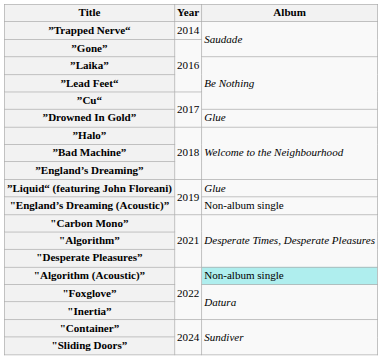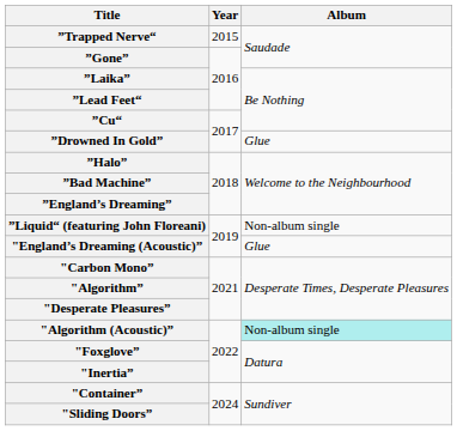 <table class="wikitable plainrowheaders">
 <tr>
 <th>Title</th>
 <th>Year</th>
 <th>Album</th>
 </tr>
 <tr>
 <th scope="row">”Trapped Nerve“</th>
-<td>2014</td>
+<td>2015</td>
 <td rowspan="2"><em>Saudade</em></td>
 </tr>
 <tr>
 <th scope="row">”Gone”</th>
 <td rowspan="3">2016</td>
 </tr>
 <tr>
 <th scope="row">”Laika”</th>
 <td rowspan="3"><em>Be Nothing</em></td>
 </tr>
 <tr>
 <th scope="row">”Lead Feet“</th>
 </tr>
 <tr>
 <th scope="row">”Cu“</th>
 <td rowspan="2">2017</td>
 </tr>
 <tr>
 <th scope="row">”Drowned In Gold”</th>
 <td><em>Glue</em></td>
 </tr>
 <tr>
 <th scope="row">”Halo”</th>
 <td rowspan="3">2018</td>
 <td rowspan="3"><em>Welcome to the Neighbourhood</em></td>
 </tr>
 <tr>
 <th scope="row">”Bad Machine”</th>
 </tr>
 <tr>
 <th scope="row">”England’s Dreaming”</th>
 </tr>
 <tr>
 <th scope="row">”Liquid“ (featuring John Floreani)</th>
 <td rowspan="2">2019</td>
-<td><em>Glue</em></td>
+<td>Non-album single</td>
 </tr>
 <tr>
 <th scope="row">"England’s Dreaming (Acoustic)”</th>
-<td>Non-album single</td>
+<td><em>Glue</em></td>
 </tr>
 <tr>
 <th scope="row">"Carbon Mono”</th>
 <td rowspan="3">2021</td>
 <td rowspan="3"><em>Desperate Times, Desperate Pleasures</em></td>
 </tr>
 <tr>
 <th scope="row">"Algorithm”</th>
 </tr>
 <tr>
 <th scope="row">"Desperate Pleasures”</th>
 </tr>
 <tr>
 <th scope="row">"Algorithm (Acoustic)”</th>
 <td rowspan="3">2022</td>
 <td style="background: paleturquoise;">Non-album single</td>
 </tr>
 <tr>
 <th scope="row">"Foxglove”</th>
 <td rowspan="2"><em>Datura</em></td>
 </tr>
 <tr>
 <th scope="row">"Inertia”</th>
 </tr>
 <tr>
 <th scope="row">"Container”</th>
 <td rowspan="2">2024</td>
 <td rowspan="2"><em>Sundiver</em></td>
 </tr>
 <tr>
 <th scope="row">"Sliding Doors”</th>
 </tr>
 </table>
